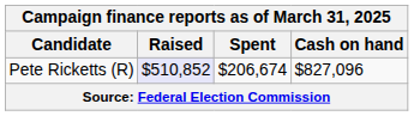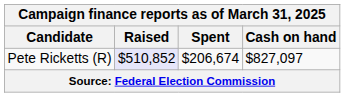 <table class="wikitable sortable">
 <tr>
 <th colspan=4>Campaign finance reports as of March 31, 2025</th>
 </tr>
 <tr style="text-align:center;">
 <th>Candidate</th>
 <th>Raised</th>
 <th>Spent</th>
 <th>Cash on hand</th>
 </tr>
 <tr>
 <td>Pete Ricketts (R)</td>
 <td style="background: lavender;">$510,852</td>
 <td>$206,674</td>
-<td>$827,096</td>
+<td>$827,097</td>
 </tr>
 <tr>
 <th colspan="4"><small>Source: <a href='#'>Federal Election Commission</a></small></th>
 </tr>
 </table>
